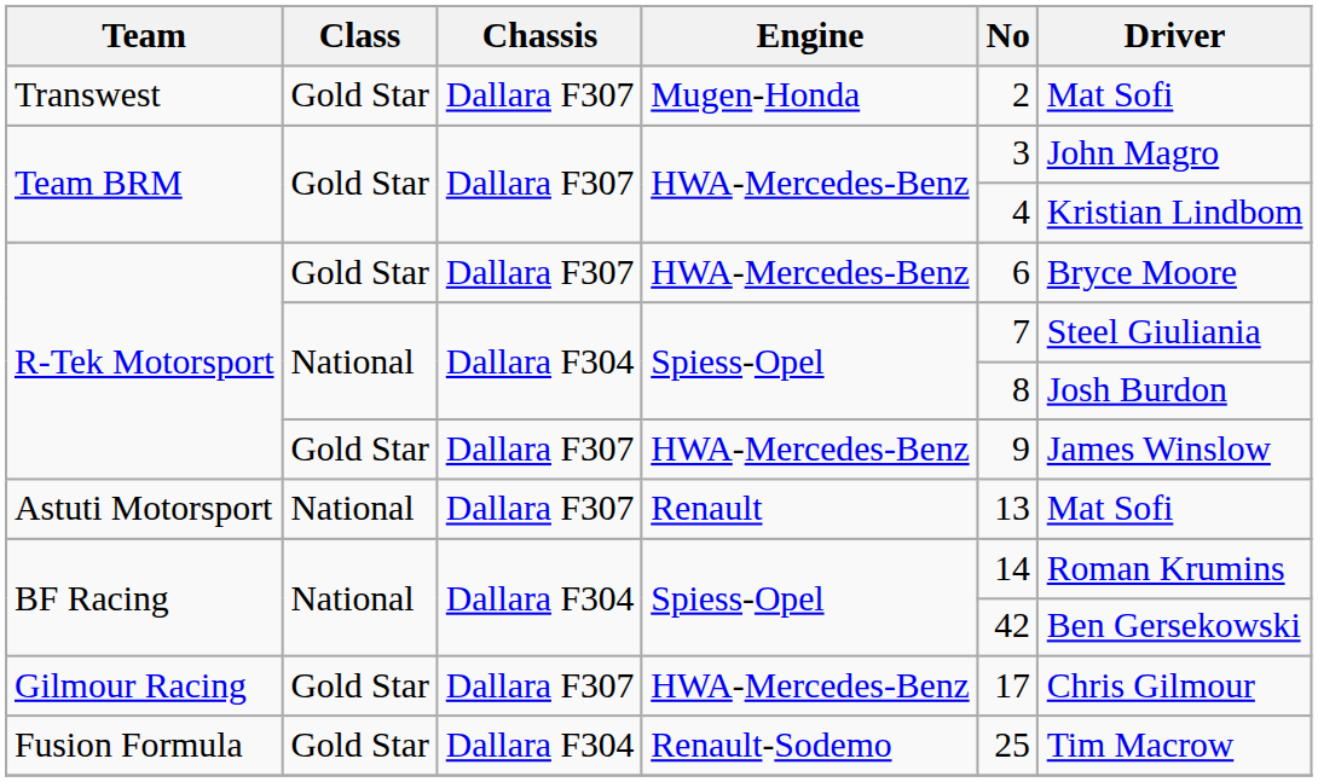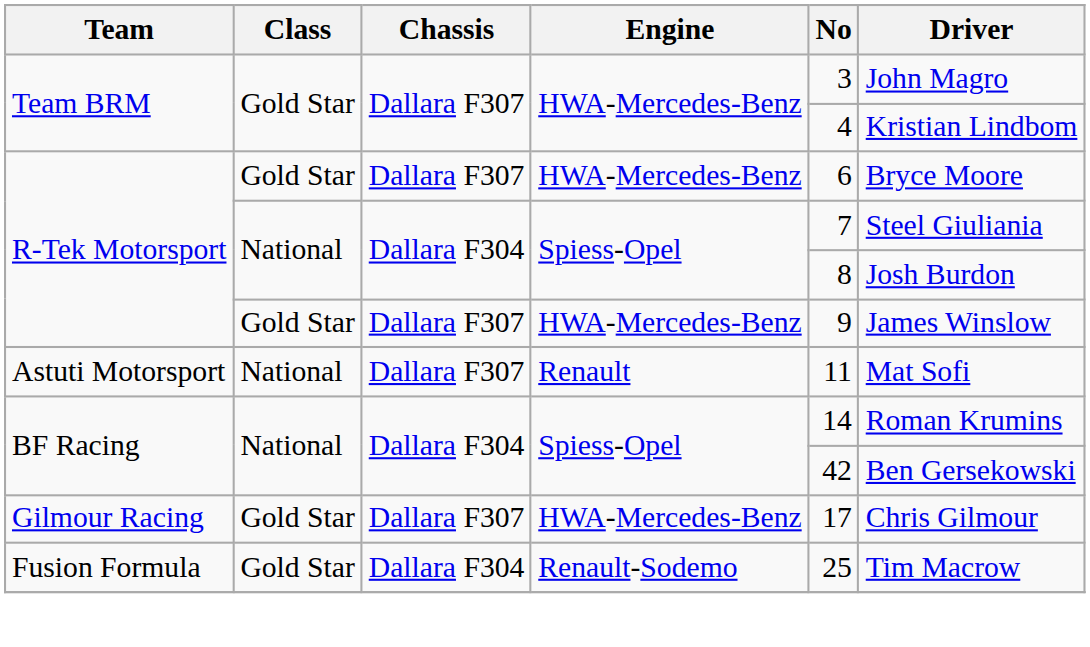 <table class="wikitable" style="font-size: 90%;">
 <tr>
 <th>Team</th>
 <th>Class</th>
 <th>Chassis</th>
 <th>Engine</th>
 <th>No</th>
 <th>Driver</th>
-</tr>
-<tr>
-<td>Transwest</td>
-<td>Gold Star</td>
-<td><a href='#'>Dallara</a> F307</td>
-<td><a href='#'>Mugen</a>-<a href='#'>Honda</a></td>
-<td align=right>2</td>
-<td> <a href='#'>Mat Sofi</a></td>
 </tr>
 <tr>
 <td rowspan=2><a href='#'>Team BRM</a></td>
 <td rowspan=2>Gold Star</td>
 <td rowspan=2><a href='#'>Dallara</a> F307</td>
 <td rowspan=2><a href='#'>HWA</a>-<a href='#'>Mercedes-Benz</a></td>
 <td align=right>3</td>
 <td> <a href='#'>John Magro</a></td>
 </tr>
 <tr>
 <td align=right>4</td>
 <td> <a href='#'>Kristian Lindbom</a></td>
 </tr>
 <tr>
 <td rowspan=4><a href='#'>R-Tek Motorsport</a></td>
 <td>Gold Star</td>
 <td><a href='#'>Dallara</a> F307</td>
 <td><a href='#'>HWA</a>-<a href='#'>Mercedes-Benz</a></td>
 <td align=right>6</td>
 <td> <a href='#'>Bryce Moore</a></td>
 </tr>
 <tr>
 <td rowspan=2>National</td>
 <td rowspan=2><a href='#'>Dallara</a> F304</td>
 <td rowspan=2><a href='#'>Spiess</a>-<a href='#'>Opel</a></td>
 <td align=right>7</td>
 <td> <a href='#'>Steel Giuliania</a></td>
 </tr>
 <tr>
 <td align=right>8</td>
 <td> <a href='#'>Josh Burdon</a></td>
 </tr>
 <tr>
 <td>Gold Star</td>
 <td><a href='#'>Dallara</a> F307</td>
 <td><a href='#'>HWA</a>-<a href='#'>Mercedes-Benz</a></td>
 <td align=right>9</td>
 <td> <a href='#'>James Winslow</a></td>
 </tr>
 <tr>
 <td>Astuti Motorsport</td>
 <td>National</td>
 <td><a href='#'>Dallara</a> F307</td>
 <td><a href='#'>Renault</a></td>
-<td align=right>13</td>
+<td align=right>11</td>
 <td> <a href='#'>Mat Sofi</a></td>
 </tr>
 <tr>
 <td rowspan=2>BF Racing</td>
 <td rowspan=2>National</td>
 <td rowspan=2><a href='#'>Dallara</a> F304</td>
 <td rowspan=2><a href='#'>Spiess</a>-<a href='#'>Opel</a></td>
 <td align=right>14</td>
 <td> <a href='#'>Roman Krumins</a></td>
 </tr>
 <tr>
 <td align=right>42</td>
 <td> <a href='#'>Ben Gersekowski</a></td>
 </tr>
 <tr>
 <td><a href='#'>Gilmour Racing</a></td>
 <td>Gold Star</td>
 <td><a href='#'>Dallara</a> F307</td>
 <td><a href='#'>HWA</a>-<a href='#'>Mercedes-Benz</a></td>
 <td align=right>17</td>
 <td> <a href='#'>Chris Gilmour</a></td>
 </tr>
 <tr>
 <td>Fusion Formula</td>
 <td>Gold Star</td>
 <td><a href='#'>Dallara</a> F304</td>
 <td><a href='#'>Renault</a>-<a href='#'>Sodemo</a></td>
 <td align=right>25</td>
 <td> <a href='#'>Tim Macrow</a></td>
 </tr>
 <tr>
 </tr>
 </table>
